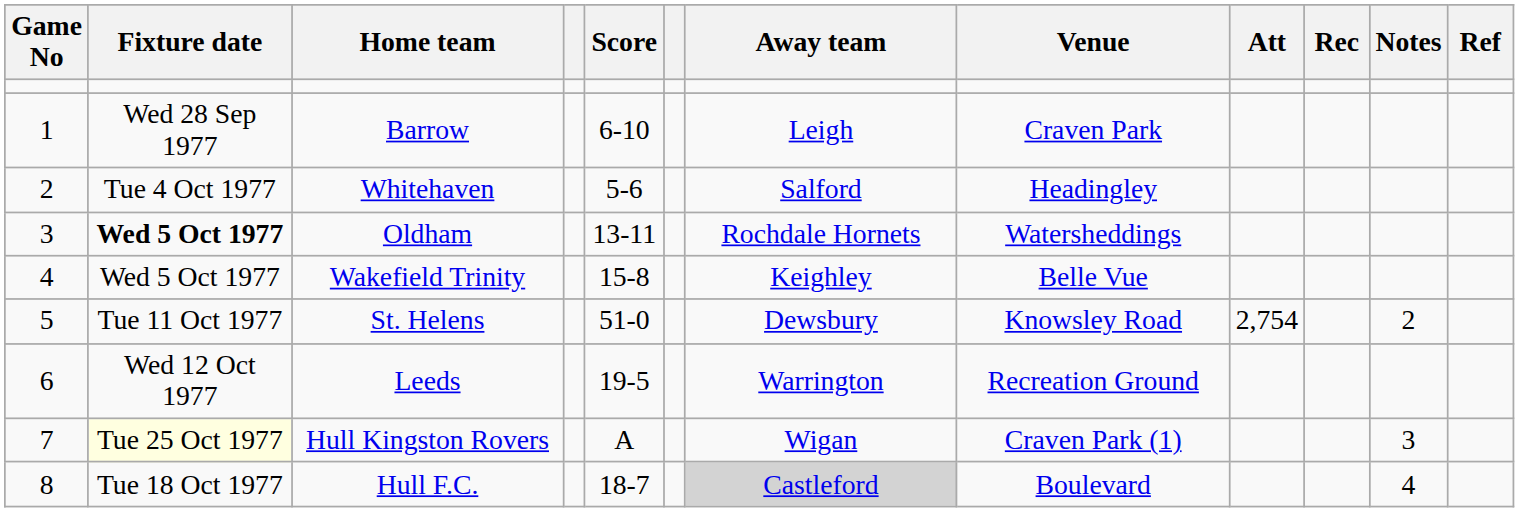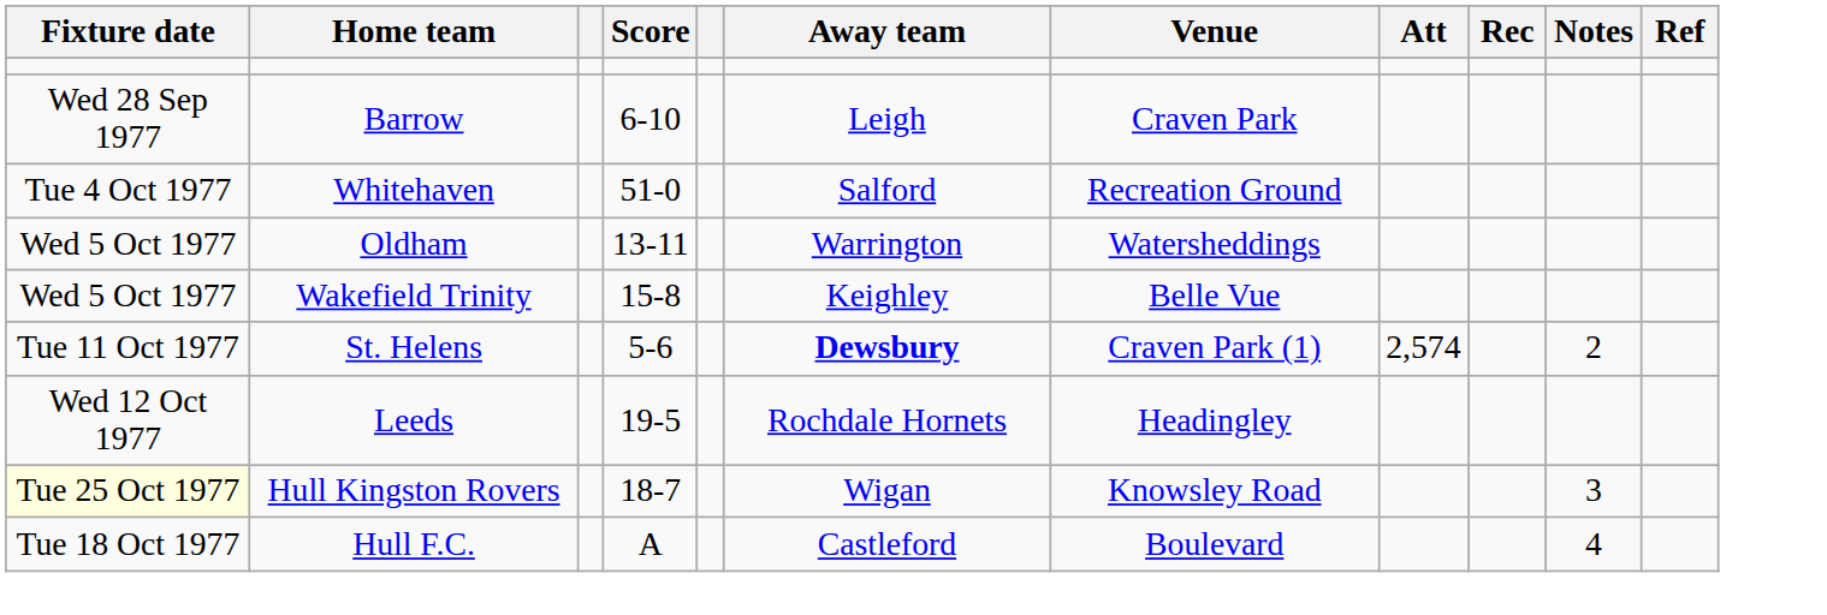 <table class="wikitable" style="text-align:center;">
 <tr>
-<th width=20 abbr="No">Game No</th>
 <th width=110 abbr="Date">Fixture date</th>
 <th width=150 abbr="Home team">Home team</th>
 <th width=5 abbr="space"></th>
 <th width=20 abbr="Score">Score</th>
 <th width=5 abbr="space"></th>
 <th width=150 abbr="Away team">Away team</th>
 <th width=150 abbr="Venue">Venue</th>
 <th width=30 abbr="Att">Att</th>
 <th width=30 abbr="Rec">Rec</th>
 <th width=20 abbr="Notes">Notes</th>
 <th width=30 abbr="Ref">Ref</th>
 </tr>
 <tr>
 <td></td>
 <td></td>
 <td></td>
 <td></td>
 <td></td>
 <td></td>
 <td></td>
 <td></td>
 <td></td>
 <td></td>
 <td></td>
-<td></td>
 </tr>
 <tr>
-<td>1</td>
 <td>Wed 28 Sep 1977</td>
 <td><a href='#'>Barrow</a></td>
 <td></td>
 <td>6-10</td>
 <td></td>
 <td><a href='#'>Leigh</a></td>
 <td><a href='#'>Craven Park</a></td>
 <td></td>
 <td></td>
 <td></td>
 <td></td>
 </tr>
 <tr>
-<td>2</td>
 <td>Tue 4 Oct 1977</td>
 <td><a href='#'>Whitehaven</a></td>
 <td></td>
-<td>5-6</td>
+<td>51-0</td>
 <td></td>
 <td><a href='#'>Salford</a></td>
-<td><a href='#'>Headingley</a></td>
+<td><a href='#'>Recreation Ground</a></td>
 <td></td>
 <td></td>
 <td></td>
 <td></td>
 </tr>
 <tr>
-<td>3</td>
-<td><strong>Wed 5 Oct 1977</strong></td>
+<td>Wed 5 Oct 1977</td>
 <td><a href='#'>Oldham</a></td>
 <td></td>
 <td>13-11</td>
 <td></td>
-<td><a href='#'>Rochdale Hornets</a></td>
+<td><a href='#'>Warrington</a></td>
 <td><a href='#'>Watersheddings</a></td>
 <td></td>
 <td></td>
 <td></td>
 <td></td>
 </tr>
 <tr>
-<td>4</td>
 <td>Wed 5 Oct 1977</td>
 <td><a href='#'>Wakefield Trinity</a></td>
 <td></td>
 <td>15-8</td>
 <td></td>
 <td><a href='#'>Keighley</a></td>
 <td><a href='#'>Belle Vue</a></td>
 <td></td>
 <td></td>
 <td></td>
 <td></td>
 </tr>
 <tr>
-<td>5</td>
 <td>Tue 11 Oct 1977</td>
 <td><a href='#'>St. Helens</a></td>
 <td></td>
-<td>51-0</td>
+<td>5-6</td>
 <td></td>
-<td><a href='#'>Dewsbury</a></td>
-<td><a href='#'>Knowsley Road</a></td>
-<td>2,754</td>
+<td><strong><a href='#'>Dewsbury</a></strong></td>
+<td><a href='#'>Craven Park (1)</a></td>
+<td>2,574</td>
 <td></td>
 <td>2</td>
 <td></td>
 </tr>
 <tr>
-<td>6</td>
 <td>Wed 12 Oct 1977</td>
 <td><a href='#'>Leeds</a></td>
 <td></td>
 <td>19-5</td>
 <td></td>
-<td><a href='#'>Warrington</a></td>
-<td><a href='#'>Recreation Ground</a></td>
+<td><a href='#'>Rochdale Hornets</a></td>
+<td><a href='#'>Headingley</a></td>
 <td></td>
 <td></td>
 <td></td>
 <td></td>
 </tr>
 <tr>
-<td>7</td>
 <td style="background: lightyellow;">Tue 25 Oct 1977</td>
 <td><a href='#'>Hull Kingston Rovers</a></td>
 <td></td>
-<td>A</td>
+<td>18-7</td>
 <td></td>
 <td><a href='#'>Wigan</a></td>
-<td><a href='#'>Craven Park (1)</a></td>
+<td><a href='#'>Knowsley Road</a></td>
 <td></td>
 <td></td>
 <td>3</td>
 <td></td>
 </tr>
 <tr>
-<td>8</td>
 <td>Tue 18 Oct 1977</td>
 <td><a href='#'>Hull F.C.</a></td>
 <td></td>
-<td>18-7</td>
+<td>A</td>
 <td></td>
-<td style="background: lightgrey;"><a href='#'>Castleford</a></td>
+<td><a href='#'>Castleford</a></td>
 <td><a href='#'>Boulevard</a></td>
 <td></td>
 <td></td>
 <td>4</td>
 <td></td>
 </tr>
 </table>
